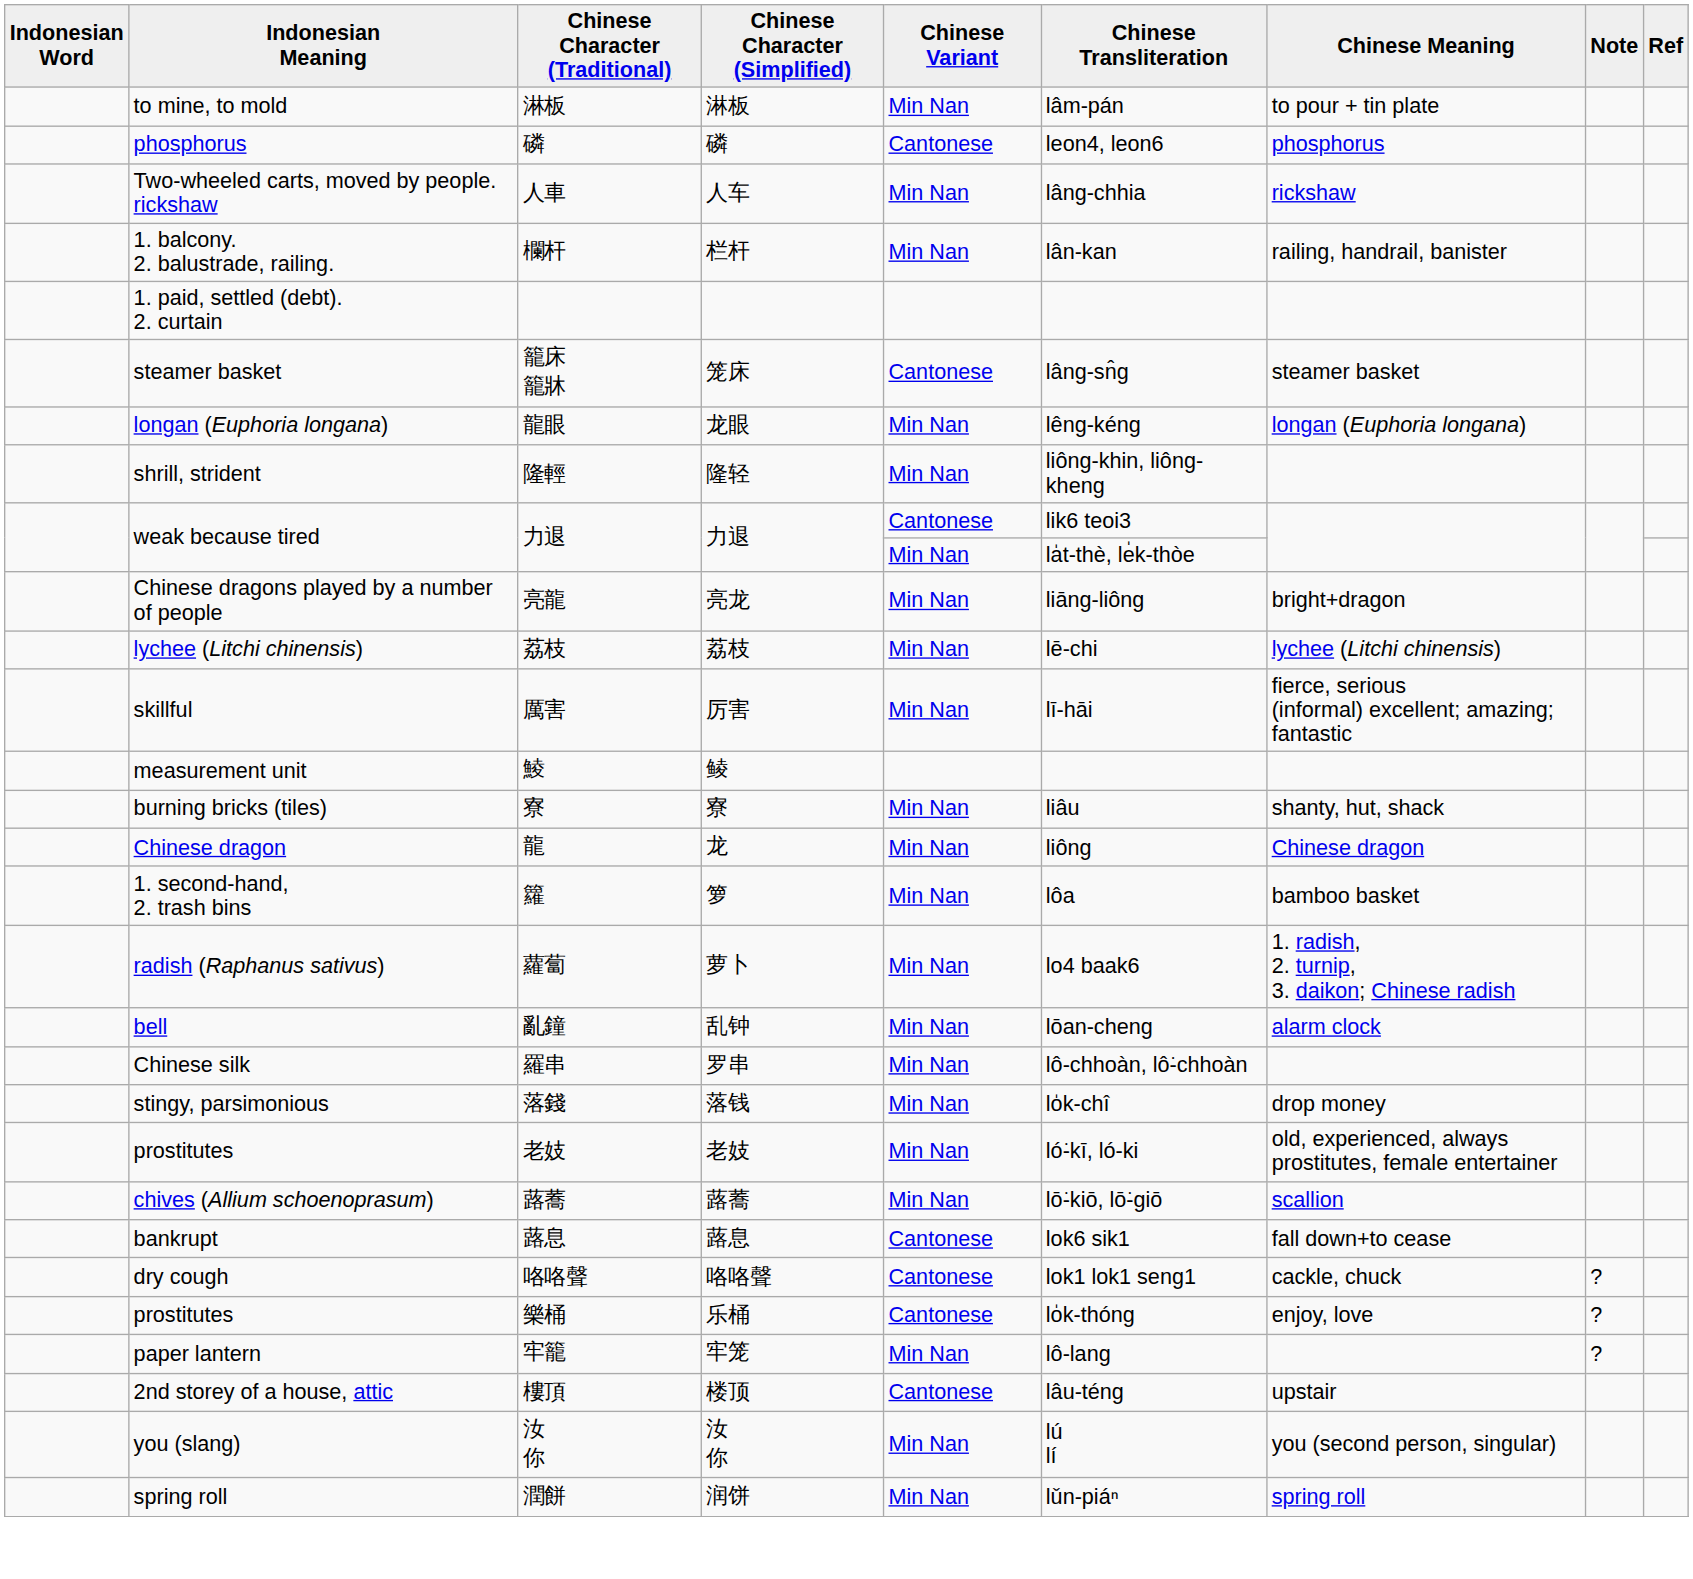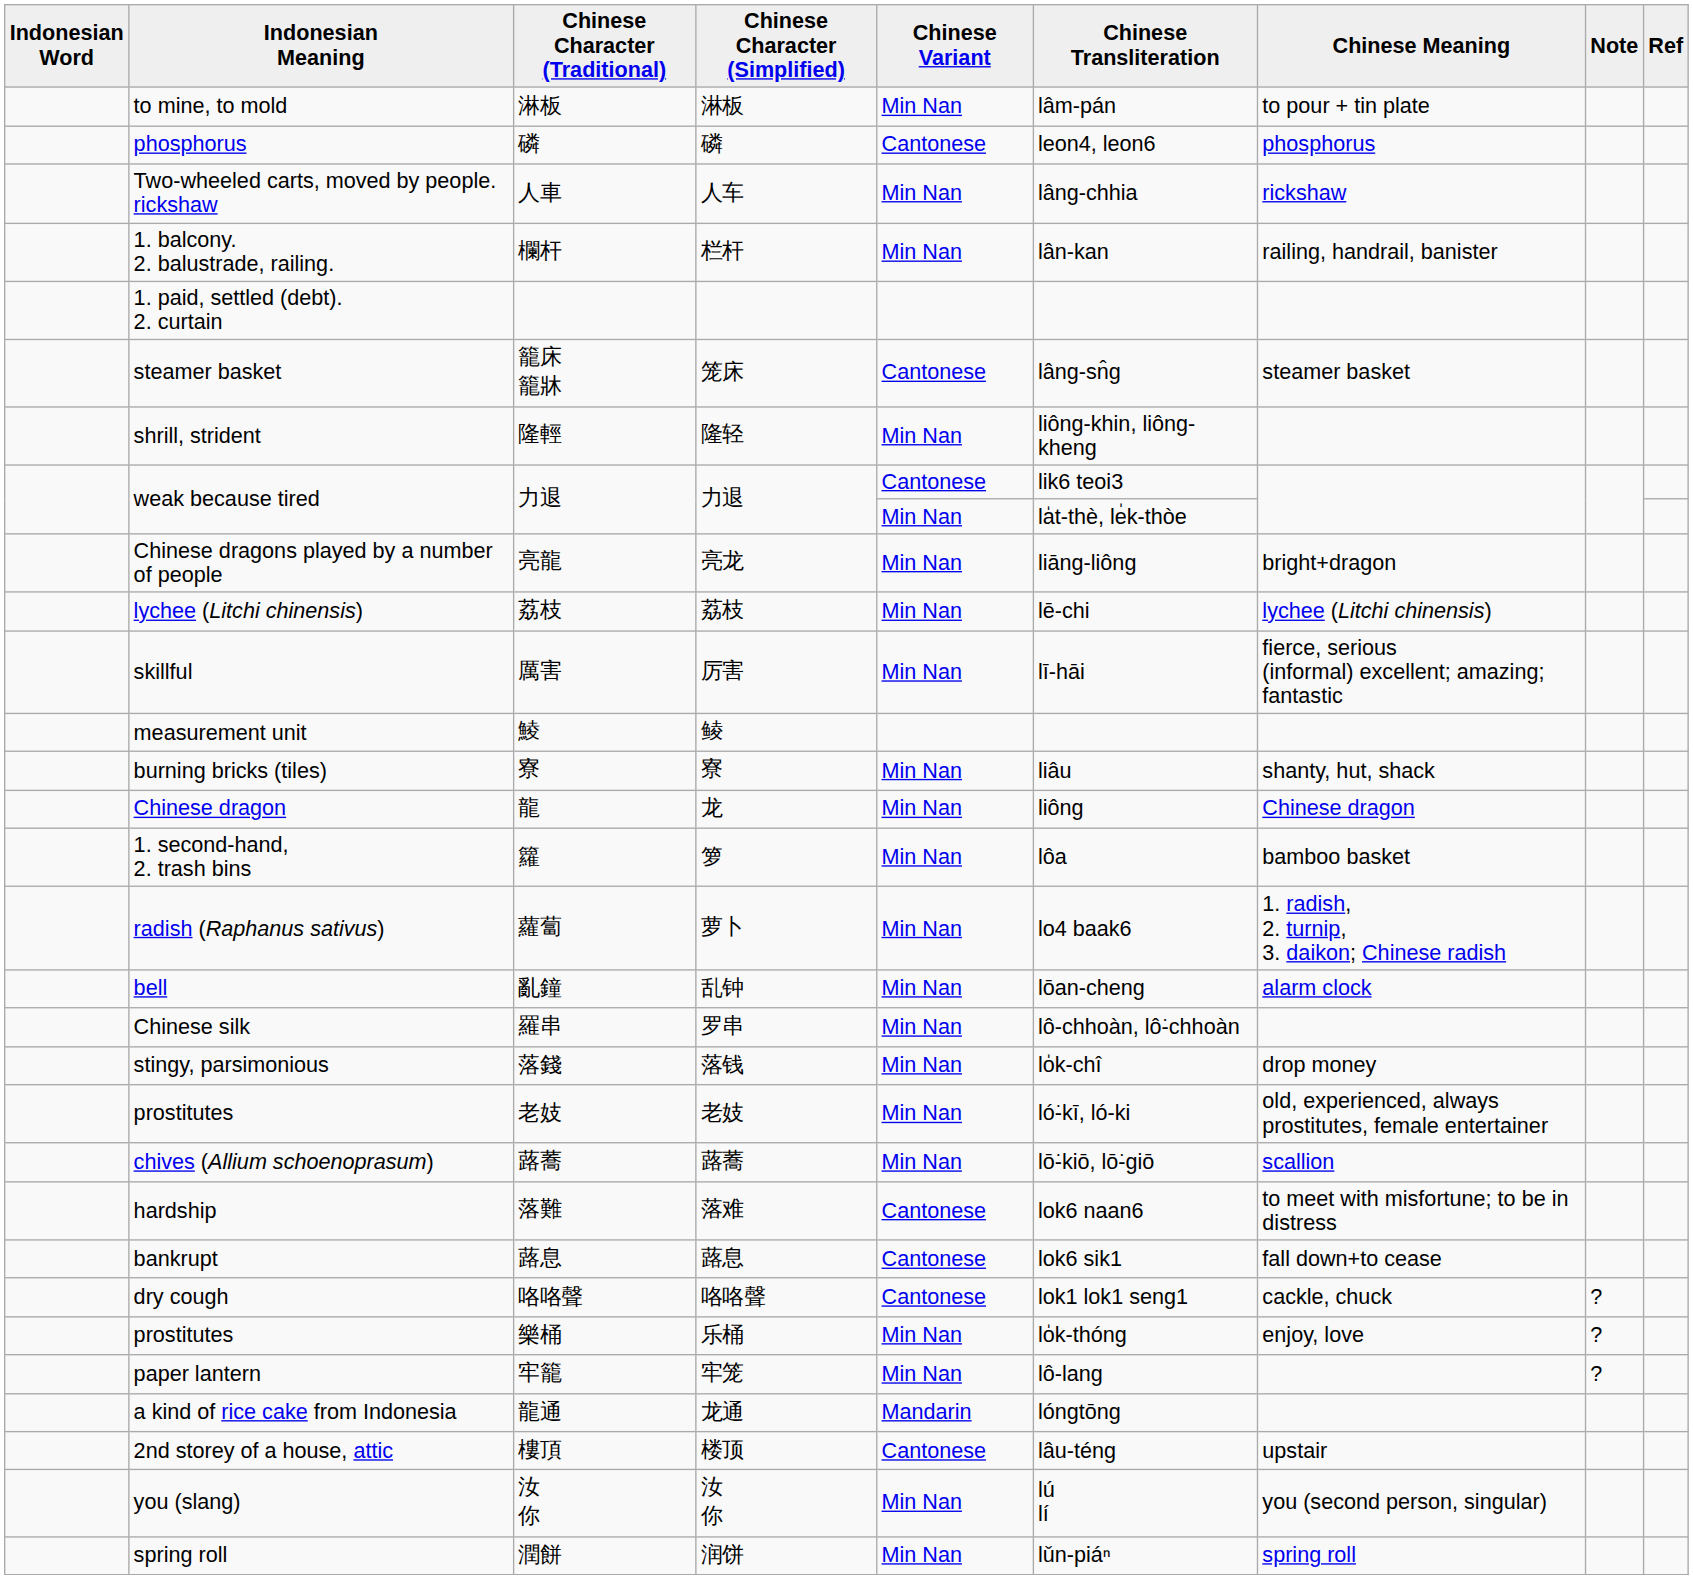 <table class="wikitable">
 <tr>
 <th style="background:#efefef;">Indonesian <br>Word</th>
 <th style="background:#efefef;">Indonesian <br>Meaning</th>
 <th style="background:#efefef;">Chinese Character <br><a href='#'>(Traditional)</a></th>
 <th style="background:#efefef;">Chinese Character <br><a href='#'>(Simplified)</a></th>
 <th style="background:#efefef;">Chinese <a href='#'>Variant</a></th>
 <th style="background:#efefef;">Chinese Transliteration</th>
 <th style="background:#efefef;">Chinese Meaning</th>
 <th style="background:#efefef;">Note</th>
 <th style="background:#efefef;">Ref</th>
 </tr>
 <tr>
 <td></td>
 <td>to mine, to mold</td>
 <td>淋板</td>
 <td>淋板</td>
 <td><a href='#'>Min Nan</a></td>
 <td>lâm-pán</td>
 <td>to pour + tin plate</td>
 <td></td>
 <td></td>
 </tr>
 <tr>
 <td></td>
 <td><a href='#'>phosphorus</a></td>
 <td>磷</td>
 <td>磷</td>
 <td><a href='#'>Cantonese</a></td>
 <td>leon4, leon6</td>
 <td><a href='#'>phosphorus</a></td>
 <td></td>
 <td></td>
 </tr>
 <tr>
 <td></td>
 <td>Two-wheeled carts, moved by people. <a href='#'>rickshaw</a></td>
 <td>人車</td>
 <td>人车</td>
 <td><a href='#'>Min Nan</a></td>
 <td>lâng-chhia</td>
 <td><a href='#'>rickshaw</a></td>
 <td></td>
 <td></td>
 </tr>
 <tr>
 <td></td>
 <td>1. balcony. <br>2. balustrade, railing.</td>
 <td>欄杆</td>
 <td>栏杆</td>
 <td><a href='#'>Min Nan</a></td>
 <td>lân-kan</td>
 <td>railing, handrail, banister</td>
 <td></td>
 <td></td>
 </tr>
 <tr>
 <td></td>
 <td>1. paid, settled (debt).<br> 2. curtain</td>
 <td></td>
 <td></td>
 <td></td>
 <td></td>
 <td></td>
 <td></td>
 <td></td>
 </tr>
 <tr>
 <td></td>
 <td>steamer basket</td>
 <td>籠床<br>籠牀</td>
 <td>笼床</td>
 <td><a href='#'>Cantonese</a></td>
 <td>lâng-sn̂g</td>
 <td>steamer basket</td>
-<td></td>
-<td></td>
-</tr>
-<tr>
-<td></td>
-<td><a href='#'>longan</a> (<em>Euphoria longana</em>)</td>
-<td>龍眼</td>
-<td>龙眼</td>
-<td><a href='#'>Min Nan</a></td>
-<td>lêng-kéng</td>
-<td><a href='#'>longan</a> (<em>Euphoria longana</em>)</td>
 <td></td>
 <td></td>
 </tr>
 <tr>
 <td></td>
 <td>shrill, strident</td>
 <td>隆輕</td>
 <td>隆轻</td>
 <td><a href='#'>Min Nan</a></td>
 <td>liông-khin, liông-kheng</td>
 <td></td>
 <td></td>
 <td></td>
 </tr>
 <tr>
 <td rowspan="2"></td>
 <td rowspan="2">weak because tired</td>
 <td rowspan="2">力退</td>
 <td rowspan="2">力退</td>
 <td><a href='#'>Cantonese</a></td>
 <td>lik6 teoi3</td>
 <td rowspan="2"></td>
 <td rowspan="2"></td>
 <td></td>
 </tr>
 <tr>
 <td><a href='#'>Min Nan</a></td>
 <td>la̍t-thè, le̍k-thòe</td>
 <td></td>
 </tr>
 <tr>
 <td></td>
 <td>Chinese dragons played by a number of people</td>
 <td>亮龍</td>
 <td>亮龙</td>
 <td><a href='#'>Min Nan</a></td>
 <td>liāng-liông</td>
 <td>bright+dragon</td>
 <td></td>
 <td></td>
 </tr>
 <tr>
 <td></td>
 <td><a href='#'>lychee</a> (<em>Litchi chinensis</em>)</td>
 <td>荔枝</td>
 <td>荔枝</td>
 <td><a href='#'>Min Nan</a></td>
 <td>lē-chi</td>
 <td><a href='#'>lychee</a> (<em>Litchi chinensis</em>)</td>
 <td></td>
 <td></td>
 </tr>
 <tr>
 <td></td>
 <td>skillful</td>
 <td>厲害</td>
 <td>厉害</td>
 <td><a href='#'>Min Nan</a></td>
 <td>lī-hāi</td>
 <td>fierce, serious <br>(informal) excellent; amazing; fantastic</td>
 <td></td>
 <td></td>
 </tr>
 <tr>
 <td></td>
 <td>measurement unit</td>
 <td>鯪</td>
 <td>鲮</td>
 <td></td>
 <td></td>
 <td></td>
 <td></td>
 <td></td>
 </tr>
 <tr>
 <td></td>
 <td>burning bricks (tiles)</td>
 <td>寮</td>
 <td>寮</td>
 <td><a href='#'>Min Nan</a></td>
 <td>liâu</td>
 <td>shanty, hut, shack</td>
 <td></td>
 <td></td>
 </tr>
 <tr>
 <td></td>
 <td><a href='#'>Chinese dragon</a></td>
 <td>龍</td>
 <td>龙</td>
 <td><a href='#'>Min Nan</a></td>
 <td>liông</td>
 <td><a href='#'>Chinese dragon</a></td>
 <td></td>
 <td></td>
 </tr>
 <tr>
 <td></td>
 <td>1. second-hand, <br>2. trash bins</td>
 <td>籮</td>
 <td>箩</td>
 <td><a href='#'>Min Nan</a></td>
 <td>lôa</td>
 <td>bamboo basket</td>
 <td></td>
 <td></td>
 </tr>
 <tr>
 <td></td>
 <td><a href='#'>radish</a> (<em>Raphanus sativus</em>)</td>
 <td>蘿蔔</td>
 <td>萝卜</td>
 <td><a href='#'>Min Nan</a></td>
 <td>lo4 baak6</td>
 <td>1. <a href='#'>radish</a>, <br>2. <a href='#'>turnip</a>, <br>3. <a href='#'>daikon</a>; <a href='#'>Chinese radish</a></td>
 <td></td>
 <td></td>
 </tr>
 <tr>
 <td></td>
 <td><a href='#'>bell</a></td>
 <td>亂鐘</td>
 <td>乱钟</td>
 <td><a href='#'>Min Nan</a></td>
 <td>lōan-cheng</td>
 <td><a href='#'>alarm clock</a></td>
 <td></td>
 <td></td>
 </tr>
 <tr>
 <td></td>
 <td>Chinese silk</td>
 <td>羅串</td>
 <td>罗串</td>
 <td><a href='#'>Min Nan</a></td>
 <td>lô-chhoàn, lô͘-chhoàn</td>
 <td></td>
 <td></td>
 <td></td>
 </tr>
 <tr>
 <td></td>
 <td>stingy, parsimonious</td>
 <td>落錢</td>
 <td>落钱</td>
 <td><a href='#'>Min Nan</a></td>
 <td>lo̍k-chî</td>
 <td>drop money</td>
 <td></td>
 <td></td>
 </tr>
 <tr>
 <td></td>
 <td>prostitutes</td>
 <td>老妓</td>
 <td>老妓</td>
 <td><a href='#'>Min Nan</a></td>
 <td>ló͘-kī, ló-ki</td>
 <td>old, experienced, always<br>prostitutes, female entertainer</td>
 <td></td>
 <td></td>
 </tr>
 <tr>
 <td></td>
 <td><a href='#'>chives</a> (<em>Allium schoenoprasum</em>)</td>
 <td>蕗蕎</td>
 <td>蕗蕎</td>
 <td><a href='#'>Min Nan</a></td>
 <td>lō͘-kiō, lō͘-giō</td>
 <td><a href='#'>scallion</a></td>
 <td></td>
 <td></td>
 </tr>
 <tr>
 <td></td>
+<td>hardship</td>
+<td>落難</td>
+<td>落难</td>
+<td><a href='#'>Cantonese</a></td>
+<td>lok6 naan6</td>
+<td>to meet with misfortune; to be in distress</td>
+<td></td>
+<td></td>
+</tr>
+<tr>
+<td></td>
 <td>bankrupt</td>
 <td>蕗息</td>
 <td>蕗息</td>
 <td><a href='#'>Cantonese</a></td>
 <td>lok6 sik1</td>
 <td>fall down+to cease</td>
 <td></td>
 <td></td>
 </tr>
 <tr>
 <td></td>
 <td>dry cough</td>
 <td>咯咯聲</td>
 <td>咯咯聲</td>
 <td><a href='#'>Cantonese</a></td>
 <td>lok1 lok1 seng1</td>
 <td>cackle, chuck</td>
 <td>?</td>
 <td></td>
 </tr>
 <tr>
 <td></td>
 <td>prostitutes</td>
 <td>樂桶</td>
 <td>乐桶</td>
-<td><a href='#'>Cantonese</a></td>
+<td><a href='#'>Min Nan</a></td>
 <td>lo̍k-thóng</td>
 <td>enjoy, love</td>
 <td>?</td>
 <td></td>
 </tr>
 <tr>
 <td></td>
 <td>paper lantern</td>
 <td>牢籠</td>
 <td>牢笼</td>
 <td><a href='#'>Min Nan</a></td>
 <td>lô-lang</td>
 <td></td>
 <td>?</td>
+<td></td>
+</tr>
+<tr>
+<td></td>
+<td>a kind of <a href='#'>rice cake</a> from Indonesia</td>
+<td>龍通</td>
+<td>龙通</td>
+<td><a href='#'>Mandarin</a></td>
+<td>lóngtōng</td>
+<td></td>
+<td></td>
 <td></td>
 </tr>
 <tr>
 <td></td>
 <td>2nd storey of a house, <a href='#'>attic</a></td>
 <td>樓頂</td>
 <td>楼顶</td>
 <td><a href='#'>Cantonese</a></td>
 <td>lâu-téng</td>
 <td>upstair</td>
 <td></td>
 <td></td>
 </tr>
 <tr>
 <td></td>
 <td>you (slang)</td>
 <td>汝<br>你</td>
 <td>汝<br>你</td>
 <td><a href='#'>Min Nan</a></td>
 <td>lú<br>lí</td>
 <td>you (second person, singular)</td>
 <td></td>
 <td></td>
 </tr>
 <tr>
 <td></td>
 <td>spring roll</td>
 <td>潤餅</td>
 <td>润饼</td>
 <td><a href='#'>Min Nan</a></td>
 <td>lǔn-piáⁿ</td>
 <td><a href='#'>spring roll</a></td>
 <td></td>
 <td></td>
 </tr>
 <tr>
 </tr>
 </table>
